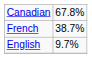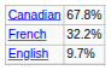 <table class="wikitable" align="left">
 <tr>
 <td><a href='#'>Canadian</a></td>
 <td>67.8%</td>
 </tr>
 <tr>
 <td><a href='#'>French</a></td>
-<td>38.7%</td>
+<td>32.2%</td>
 </tr>
 <tr>
 <td><a href='#'>English</a></td>
 <td>9.7%</td>
 </tr>
 <tr>
 </tr>
 </table>
